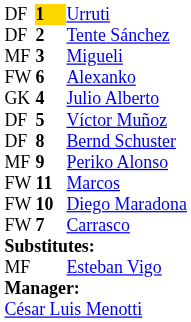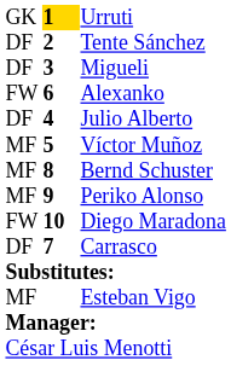 <table style="font-size:90%; margin:0.2em auto;" cellspacing="0" cellpadding="0">
 <tr>
 <th width="25"></th>
 <th width="25"></th>
 </tr>
 <tr>
-<td>DF</td>
+<td>GK</td>
 <td style="background: gold;"><strong>1</strong></td>
 <td> <a href='#'>Urruti</a></td>
 </tr>
 <tr>
 <td>DF</td>
 <td><strong>2</strong></td>
 <td> <a href='#'>Tente Sánchez</a></td>
 </tr>
 <tr>
-<td>MF</td>
+<td>DF</td>
 <td><strong>3</strong></td>
 <td> <a href='#'>Migueli</a></td>
 </tr>
 <tr>
 <td>FW</td>
 <td><strong>6</strong></td>
 <td> <a href='#'>Alexanko</a></td>
 </tr>
 <tr>
-<td>GK</td>
+<td>DF</td>
 <td><strong>4</strong></td>
 <td> <a href='#'>Julio Alberto</a></td>
 </tr>
 <tr>
-<td>DF</td>
+<td>MF</td>
 <td><strong>5</strong></td>
 <td> <a href='#'>Víctor Muñoz</a></td>
 </tr>
 <tr>
-<td>DF</td>
+<td>MF</td>
 <td><strong>8</strong></td>
 <td> <a href='#'>Bernd Schuster</a></td>
 </tr>
 <tr>
 <td>MF</td>
 <td><strong>9</strong></td>
 <td> <a href='#'>Periko Alonso</a></td>
 </tr>
 <tr>
 <td>FW</td>
-<td><strong>11</strong></td>
-<td> <a href='#'>Marcos</a></td>
-<td></td>
-<td></td>
-</tr>
-<tr>
-<td>FW</td>
 <td><strong>10</strong></td>
 <td> <a href='#'>Diego Maradona</a></td>
 </tr>
 <tr>
-<td>FW</td>
+<td>DF</td>
 <td><strong>7</strong></td>
 <td> <a href='#'>Carrasco</a></td>
 </tr>
 <tr>
 <td colspan=3><strong>Substitutes:</strong></td>
 </tr>
 <tr>
 <td>MF</td>
 <td><strong> </strong></td>
 <td><a href='#'>Esteban Vigo</a></td>
 <td></td>
 <td></td>
 </tr>
 <tr>
 <td colspan=3><strong>Manager:</strong></td>
 </tr>
 <tr>
 <td colspan=4> <a href='#'>César Luis Menotti</a></td>
 </tr>
 </table>
